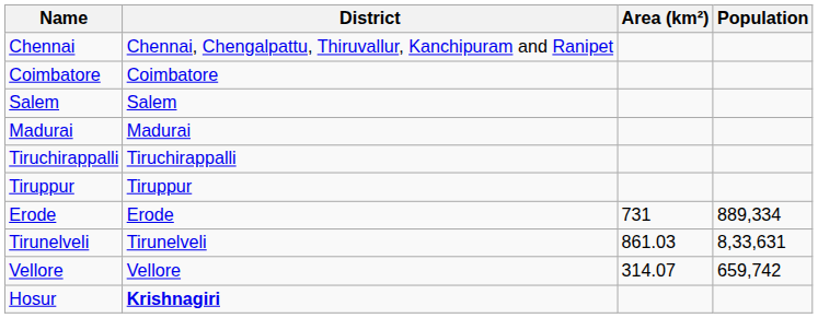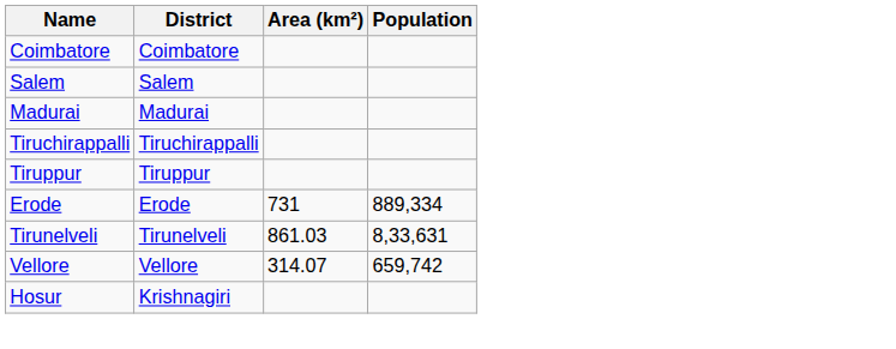 <table class="wikitable sortable">
 <tr>
 <th>Name</th>
 <th>District</th>
 <th>Area (km²)</th>
 <th>Population</th>
-</tr>
-<tr>
-<td><a href='#'>Chennai</a></td>
-<td><a href='#'>Chennai</a>, <a href='#'>Chengalpattu</a>, <a href='#'>Thiruvallur</a>, <a href='#'>Kanchipuram</a> and <a href='#'>Ranipet</a></td>
-<td></td>
-<td></td>
 </tr>
 <tr>
 <td><a href='#'>Coimbatore</a></td>
 <td><a href='#'>Coimbatore</a></td>
 <td></td>
 <td></td>
 </tr>
 <tr>
 <td><a href='#'>Salem</a></td>
 <td><a href='#'>Salem</a></td>
 <td></td>
 <td></td>
 </tr>
 <tr>
 <td><a href='#'>Madurai</a></td>
 <td><a href='#'>Madurai</a></td>
 <td></td>
 <td></td>
 </tr>
 <tr>
 <td><a href='#'>Tiruchirappalli</a></td>
 <td><a href='#'>Tiruchirappalli</a></td>
 <td></td>
 <td></td>
 </tr>
 <tr>
 <td><a href='#'>Tiruppur</a></td>
 <td><a href='#'>Tiruppur</a></td>
 <td></td>
 <td></td>
 </tr>
 <tr>
 <td><a href='#'>Erode</a></td>
 <td><a href='#'>Erode</a></td>
 <td>731</td>
 <td>889,334</td>
 </tr>
 <tr>
 <td><a href='#'>Tirunelveli</a></td>
 <td><a href='#'>Tirunelveli</a></td>
 <td>861.03</td>
 <td>8,33,631</td>
 </tr>
 <tr>
 <td><a href='#'>Vellore</a></td>
 <td><a href='#'>Vellore</a></td>
 <td>314.07</td>
 <td>659,742</td>
 </tr>
 <tr>
 <td><a href='#'>Hosur</a></td>
-<td><strong><a href='#'>Krishnagiri</a></strong></td>
+<td><a href='#'>Krishnagiri</a></td>
 <td></td>
 <td></td>
 </tr>
 </table>
